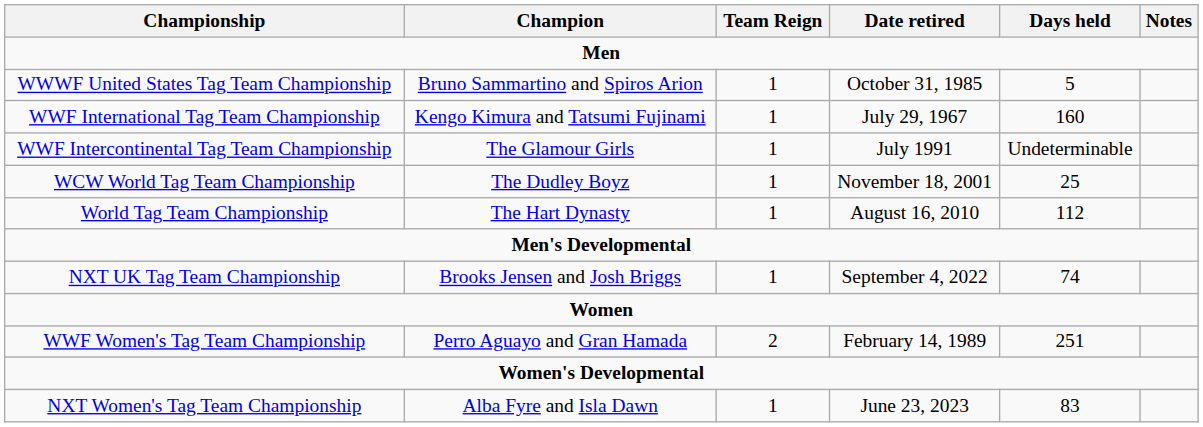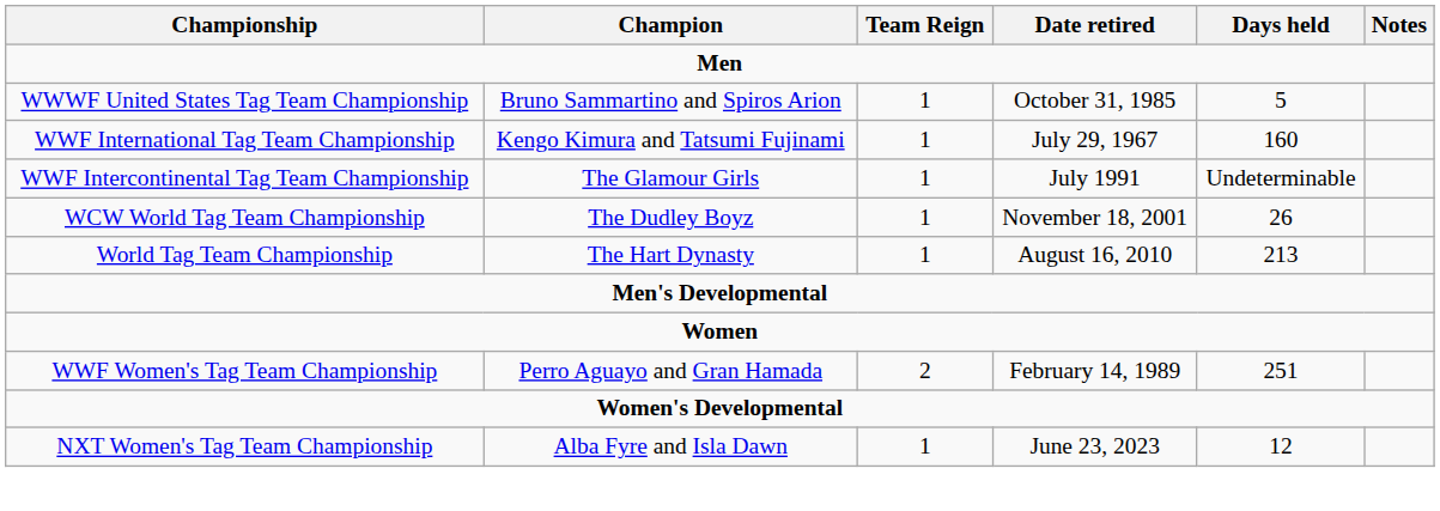 <table class="sortable wikitable" style="font-size:90%; text-align:center; width:70%;">
 <tr>
 <th>Championship</th>
 <th>Champion</th>
 <th>Team Reign<br></th>
 <th>Date retired</th>
 <th>Days held</th>
 <th>Notes</th>
 </tr>
 <tr>
 <td colspan=6 align=center><strong>Men</strong></td>
 </tr>
 <tr>
 <td><a href='#'>WWWF United States Tag Team Championship</a></td>
 <td><a href='#'>Bruno Sammartino</a> and <a href='#'>Spiros Arion</a></td>
 <td>1<br></td>
 <td>October 31, 1985</td>
 <td>5</td>
 <td align="left"></td>
 </tr>
 <tr>
 <td><a href='#'>WWF International Tag Team Championship</a></td>
 <td><a href='#'>Kengo Kimura</a> and <a href='#'>Tatsumi Fujinami</a></td>
 <td>1<br></td>
 <td>July 29, 1967</td>
 <td>160</td>
 <td align="left"></td>
 </tr>
 <tr>
 <td><a href='#'>WWF Intercontinental Tag Team Championship</a></td>
 <td><a href='#'>The Glamour Girls</a><br></td>
 <td>1<br></td>
 <td>July 1991</td>
 <td>Undeterminable</td>
 <td align=left></td>
 </tr>
 <tr>
 <td><a href='#'>WCW World Tag Team Championship</a></td>
 <td><a href='#'>The Dudley Boyz</a><br></td>
 <td>1<br></td>
 <td>November 18, 2001</td>
-<td>25</td>
+<td>26</td>
 <td align="left"></td>
 </tr>
 <tr>
 <td><a href='#'>World Tag Team Championship</a><br></td>
 <td><a href='#'>The Hart Dynasty</a><br></td>
 <td>1<br></td>
 <td>August 16, 2010</td>
-<td>112</td>
+<td>213</td>
 <td align=left></td>
 </tr>
 <tr>
 <td colspan=6 align=center><strong>Men's Developmental</strong></td>
-</tr>
-<tr>
-<td><a href='#'>NXT UK Tag Team Championship</a></td>
-<td><a href='#'>Brooks Jensen</a> and <a href='#'>Josh Briggs</a></td>
-<td>1<br></td>
-<td>September 4, 2022</td>
-<td>74</td>
-<td align="left"></td>
 </tr>
 <tr>
 <td colspan=6 align=center><strong>Women</strong></td>
 </tr>
 <tr>
 <td><a href='#'>WWF Women's Tag Team Championship</a></td>
 <td><a href='#'>Perro Aguayo</a> and <a href='#'>Gran Hamada</a></td>
 <td>2<br></td>
 <td>February 14, 1989</td>
 <td>251</td>
 <td align=left></td>
 </tr>
 <tr>
 <td colspan=6 align=center><strong>Women's Developmental</strong></td>
 </tr>
 <tr>
 <td><a href='#'>NXT Women's Tag Team Championship</a></td>
 <td><a href='#'>Alba Fyre</a> and <a href='#'>Isla Dawn</a></td>
 <td>1<br></td>
 <td>June 23, 2023</td>
-<td>83</td>
+<td>12</td>
 <td align="left"></td>
 </tr>
 </table>
